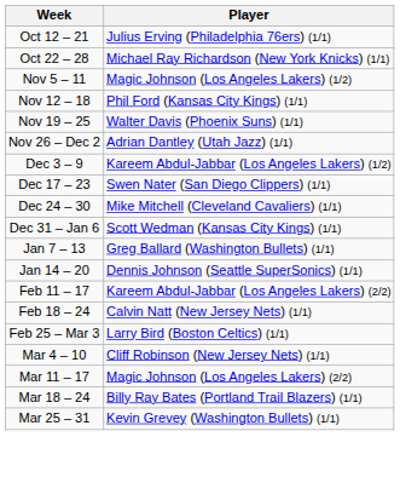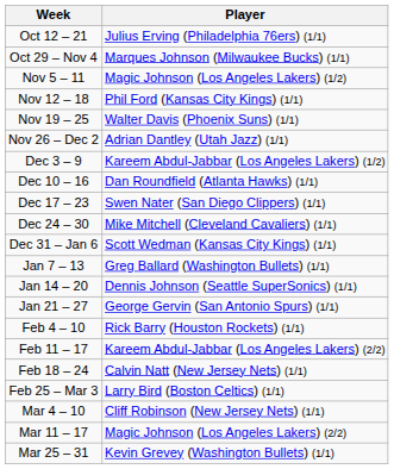 <table class="wikitable">
 <tr>
 <th>Week</th>
 <th>Player</th>
 </tr>
 <tr>
 <td align=center>Oct 12 – 21</td>
 <td><a href='#'>Julius Erving</a> (<a href='#'>Philadelphia 76ers</a>) <small>(1/1)</small></td>
 </tr>
 <tr>
-<td align=center>Oct 22 – 28</td>
-<td><a href='#'>Michael Ray Richardson</a> (<a href='#'>New York Knicks</a>) <small>(1/1)</small></td>
+<td align=center>Oct 29 – Nov 4</td>
+<td><a href='#'>Marques Johnson</a> (<a href='#'>Milwaukee Bucks</a>) <small>(1/1)</small></td>
 </tr>
 <tr>
 <td align=center>Nov 5 – 11</td>
 <td><a href='#'>Magic Johnson</a> (<a href='#'>Los Angeles Lakers</a>) <small>(1/2)</small></td>
 </tr>
 <tr>
 <td align=center>Nov 12 – 18</td>
 <td><a href='#'>Phil Ford</a> (<a href='#'>Kansas City Kings</a>) <small>(1/1)</small></td>
 </tr>
 <tr>
 <td align=center>Nov 19 – 25</td>
 <td><a href='#'>Walter Davis</a> (<a href='#'>Phoenix Suns</a>) <small>(1/1)</small></td>
 </tr>
 <tr>
 <td align=center>Nov 26 – Dec 2</td>
 <td><a href='#'>Adrian Dantley</a> (<a href='#'>Utah Jazz</a>) <small>(1/1)</small></td>
 </tr>
 <tr>
 <td align=center>Dec 3 – 9</td>
 <td><a href='#'>Kareem Abdul-Jabbar</a> (<a href='#'>Los Angeles Lakers</a>) <small>(1/2)</small></td>
 </tr>
 <tr>
+<td align=center>Dec 10 – 16</td>
+<td><a href='#'>Dan Roundfield</a> (<a href='#'>Atlanta Hawks</a>) <small>(1/1)</small></td>
+</tr>
+<tr>
 <td align=center>Dec 17 – 23</td>
 <td><a href='#'>Swen Nater</a> (<a href='#'>San Diego Clippers</a>) <small>(1/1)</small></td>
 </tr>
 <tr>
 <td align=center>Dec 24 – 30</td>
 <td><a href='#'>Mike Mitchell</a> (<a href='#'>Cleveland Cavaliers</a>) <small>(1/1)</small></td>
 </tr>
 <tr>
 <td align=center>Dec 31 – Jan 6</td>
 <td><a href='#'>Scott Wedman</a> (<a href='#'>Kansas City Kings</a>) <small>(1/1)</small></td>
 </tr>
 <tr>
 <td align=center>Jan 7 – 13</td>
 <td><a href='#'>Greg Ballard</a> (<a href='#'>Washington Bullets</a>) <small>(1/1)</small></td>
 </tr>
 <tr>
 <td align=center>Jan 14 – 20</td>
 <td><a href='#'>Dennis Johnson</a> (<a href='#'>Seattle SuperSonics</a>) <small>(1/1)</small></td>
+</tr>
+<tr>
+<td align=center>Jan 21 – 27</td>
+<td><a href='#'>George Gervin</a> (<a href='#'>San Antonio Spurs</a>) <small>(1/1)</small></td>
+</tr>
+<tr>
+<td align=center>Feb 4 – 10</td>
+<td><a href='#'>Rick Barry</a> (<a href='#'>Houston Rockets</a>) <small>(1/1)</small></td>
 </tr>
 <tr>
 <td align=center>Feb 11 – 17</td>
 <td><a href='#'>Kareem Abdul-Jabbar</a> (<a href='#'>Los Angeles Lakers</a>) <small>(2/2)</small></td>
 </tr>
 <tr>
 <td align=center>Feb 18 – 24</td>
 <td><a href='#'>Calvin Natt</a> (<a href='#'>New Jersey Nets</a>) <small>(1/1)</small></td>
 </tr>
 <tr>
 <td align=center>Feb 25 – Mar 3</td>
 <td><a href='#'>Larry Bird</a> (<a href='#'>Boston Celtics</a>) <small>(1/1)</small></td>
 </tr>
 <tr>
 <td align=center>Mar 4 – 10</td>
 <td><a href='#'>Cliff Robinson</a> (<a href='#'>New Jersey Nets</a>) <small>(1/1)</small></td>
 </tr>
 <tr>
 <td align=center>Mar 11 – 17</td>
 <td><a href='#'>Magic Johnson</a> (<a href='#'>Los Angeles Lakers</a>) <small>(2/2)</small></td>
 </tr>
 <tr>
-<td align=center>Mar 18 – 24</td>
-<td><a href='#'>Billy Ray Bates</a> (<a href='#'>Portland Trail Blazers</a>) <small>(1/1)</small></td>
-</tr>
-<tr>
 <td align=center>Mar 25 – 31</td>
 <td><a href='#'>Kevin Grevey</a> (<a href='#'>Washington Bullets</a>) <small>(1/1)</small></td>
 </tr>
 </table>
